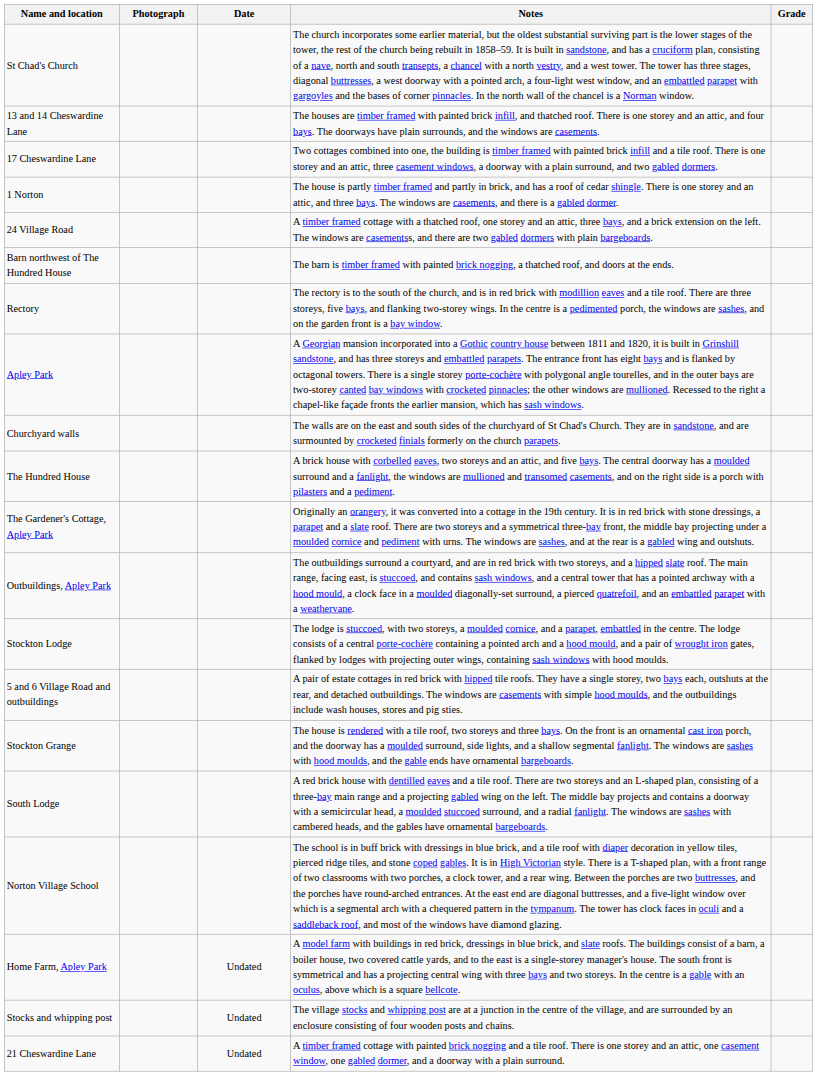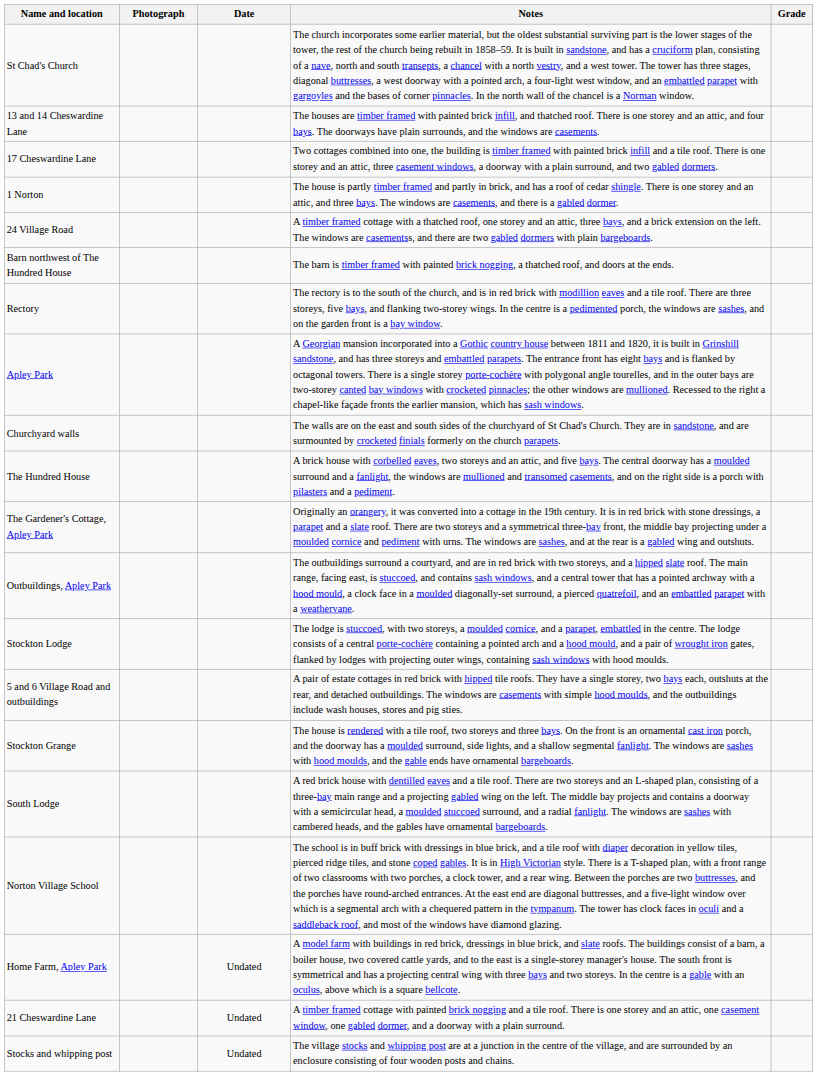 <table class="wikitable sortable plainrowheaders" style="width:100%; border:0; text-align:left; line-height:150%;">
 <tr>
 <th scope="col"  style="width:150px">Name and location</th>
 <th scope="col"  style="width:100px" class="unsortable">Photograph</th>
 <th scope="col"  style="width:120px">Date</th>
 <th scope="col"  style="width:650px" class="unsortable">Notes</th>
 <th scope="col"  style="width:50px">Grade</th>
 </tr>
 <tr>
 <td>St Chad's Church<br><small></small></td>
 <td></td>
 <td align="center"></td>
 <td>The church incorporates some earlier material, but the oldest substantial surviving part is the lower stages of the tower, the rest of the church being rebuilt in 1858–59.  It is built in <a href='#'>sandstone</a>, and has a <a href='#'>cruciform</a> plan, consisting of a <a href='#'>nave</a>, north and south <a href='#'>transepts</a>, a <a href='#'>chancel</a> with a north <a href='#'>vestry</a>, and a west tower.  The tower has three stages, diagonal <a href='#'>buttresses</a>, a west doorway with a pointed arch, a four-light west window, and an <a href='#'>embattled</a> <a href='#'>parapet</a> with <a href='#'>gargoyles</a> and the bases of corner <a href='#'>pinnacles</a>.  In the north wall of the chancel is a <a href='#'>Norman</a> window.</td>
 <td align="center" ></td>
 </tr>
 <tr>
 <td>13 and 14 Cheswardine Lane<br><small></small></td>
 <td></td>
 <td align="center"></td>
 <td>The houses are <a href='#'>timber framed</a> with painted brick <a href='#'>infill</a>, and thatched roof.  There is one storey and an attic, and four <a href='#'>bays</a>.  The doorways have plain surrounds, and the windows are <a href='#'>casements</a>.</td>
 <td align="center" ></td>
 </tr>
 <tr>
 <td>17 Cheswardine Lane<br><small></small></td>
 <td></td>
 <td align="center"></td>
 <td>Two cottages combined into one, the building is <a href='#'>timber framed</a> with painted brick <a href='#'>infill</a> and a tile roof.  There is one storey and an attic, three <a href='#'>casement windows</a>, a doorway with a plain surround, and two <a href='#'>gabled</a> <a href='#'>dormers</a>.</td>
 <td align="center" ></td>
 </tr>
 <tr>
 <td>1 Norton<br><small></small></td>
 <td></td>
 <td align="center"></td>
 <td>The house is partly <a href='#'>timber framed</a> and partly in brick, and has a roof of cedar <a href='#'>shingle</a>.  There is one storey and an attic, and three <a href='#'>bays</a>.  The windows are <a href='#'>casements</a>, and there is a <a href='#'>gabled</a> <a href='#'>dormer</a>.</td>
 <td align="center" ></td>
 </tr>
 <tr>
 <td>24 Village Road<br><small></small></td>
 <td></td>
 <td align="center"></td>
 <td>A <a href='#'>timber framed</a> cottage with a thatched roof, one storey and an attic, three <a href='#'>bays</a>, and a brick extension on the left.  The windows are <a href='#'>casements</a>s, and there are two <a href='#'>gabled</a> <a href='#'>dormers</a> with plain <a href='#'>bargeboards</a>.</td>
 <td align="center" ></td>
 </tr>
 <tr>
 <td>Barn northwest of The Hundred House<br><small></small></td>
 <td></td>
 <td align="center"></td>
 <td>The barn is <a href='#'>timber framed</a> with painted <a href='#'>brick nogging</a>, a thatched roof, and doors at the ends.</td>
 <td align="center" ></td>
 </tr>
 <tr>
 <td>Rectory<br><small></small></td>
 <td></td>
 <td align="center"></td>
 <td>The rectory is to the south of the church, and is in red brick with <a href='#'>modillion</a> <a href='#'>eaves</a> and a tile roof.  There are three storeys, five <a href='#'>bays</a>, and flanking two-storey wings.  In the centre is a <a href='#'>pedimented</a> porch, the windows are <a href='#'>sashes</a>, and on the garden front is a <a href='#'>bay window</a>.</td>
 <td align="center" ></td>
 </tr>
 <tr>
 <td><a href='#'>Apley Park</a><br><small></small></td>
 <td></td>
 <td align="center"></td>
 <td>A <a href='#'>Georgian</a> mansion incorporated into a <a href='#'>Gothic</a> <a href='#'>country house</a> between 1811 and 1820, it is built in <a href='#'>Grinshill</a> <a href='#'>sandstone</a>, and has three storeys and <a href='#'>embattled</a> <a href='#'>parapets</a>.  The entrance front has eight <a href='#'>bays</a> and is flanked by octagonal towers.  There is a single storey <a href='#'>porte-cochère</a> with polygonal angle tourelles, and in the outer bays are two-storey <a href='#'>canted</a> <a href='#'>bay windows</a> with <a href='#'>crocketed</a> <a href='#'>pinnacles</a>; the other windows are <a href='#'>mullioned</a>.  Recessed to the right a chapel-like façade fronts the earlier mansion, which has <a href='#'>sash windows</a>.</td>
 <td align="center" ></td>
 </tr>
 <tr>
 <td>Churchyard walls<br><small></small></td>
 <td></td>
 <td align="center"></td>
 <td>The walls are on the east and south sides of the churchyard of St Chad's Church.  They are in <a href='#'>sandstone</a>, and are surmounted by <a href='#'>crocketed</a> <a href='#'>finials</a> formerly on the church <a href='#'>parapets</a>.</td>
 <td align="center" ></td>
 </tr>
 <tr>
 <td>The Hundred House<br><small></small></td>
 <td></td>
 <td align="center"></td>
 <td>A brick house with <a href='#'>corbelled</a> <a href='#'>eaves</a>, two storeys and an attic, and five <a href='#'>bays</a>.  The central doorway has a <a href='#'>moulded</a> surround and a <a href='#'>fanlight</a>, the windows are <a href='#'>mullioned</a> and <a href='#'>transomed</a> <a href='#'>casements</a>, and on the right side is a porch with <a href='#'>pilasters</a> and a <a href='#'>pediment</a>.</td>
 <td align="center" ></td>
 </tr>
 <tr>
 <td>The Gardener's Cottage, <a href='#'>Apley Park</a><br><small></small></td>
 <td></td>
 <td align="center"></td>
 <td>Originally an <a href='#'>orangery</a>, it was converted into a cottage in the 19th century.  It is in red brick with stone dressings, a <a href='#'>parapet</a> and a <a href='#'>slate</a> roof.  There are two storeys and a symmetrical three-<a href='#'>bay</a> front, the middle bay projecting under a <a href='#'>moulded</a> <a href='#'>cornice</a> and <a href='#'>pediment</a> with urns.  The windows are <a href='#'>sashes</a>, and at the rear is a <a href='#'>gabled</a> wing and outshuts.</td>
 <td align="center" ></td>
 </tr>
 <tr>
 <td>Outbuildings, <a href='#'>Apley Park</a><br><small></small></td>
 <td></td>
 <td align="center"></td>
 <td>The outbuildings surround a courtyard, and are in red brick with two storeys, and a <a href='#'>hipped</a> <a href='#'>slate</a> roof.  The main range, facing east, is <a href='#'>stuccoed</a>, and contains <a href='#'>sash windows</a>, and a central tower that has a pointed archway with a <a href='#'>hood mould</a>, a clock face in a <a href='#'>moulded</a> diagonally-set surround, a pierced <a href='#'>quatrefoil</a>, and an <a href='#'>embattled</a> <a href='#'>parapet</a> with a <a href='#'>weathervane</a>.</td>
 <td align="center" ></td>
 </tr>
 <tr>
 <td>Stockton Lodge<br><small></small></td>
 <td></td>
 <td align="center"></td>
 <td>The lodge is <a href='#'>stuccoed</a>, with two storeys, a <a href='#'>moulded</a> <a href='#'>cornice</a>, and a <a href='#'>parapet</a>, <a href='#'>embattled</a> in the centre.  The lodge consists of a central <a href='#'>porte-cochère</a> containing a pointed arch and a <a href='#'>hood mould</a>, and a pair of <a href='#'>wrought iron</a> gates, flanked by lodges with projecting outer wings, containing <a href='#'>sash windows</a> with hood moulds.</td>
 <td align="center" ></td>
 </tr>
 <tr>
 <td>5 and 6 Village Road and outbuildings<br><small></small></td>
 <td></td>
 <td align="center"></td>
 <td>A pair of estate cottages in red brick with <a href='#'>hipped</a> tile roofs.  They have a single storey, two <a href='#'>bays</a> each, outshuts at the rear, and detached outbuildings.  The windows are <a href='#'>casements</a> with simple <a href='#'>hood moulds</a>, and the outbuildings include wash houses, stores and pig sties.</td>
 <td align="center" ></td>
 </tr>
 <tr>
 <td>Stockton Grange<br><small></small></td>
 <td></td>
 <td align="center"></td>
 <td>The house is <a href='#'>rendered</a> with a tile roof, two storeys and three <a href='#'>bays</a>.  On the front is an ornamental <a href='#'>cast iron</a> porch, and the doorway has a <a href='#'>moulded</a> surround, side lights, and a shallow segmental <a href='#'>fanlight</a>.  The windows are <a href='#'>sashes</a> with <a href='#'>hood moulds</a>, and the <a href='#'>gable</a> ends have ornamental <a href='#'>bargeboards</a>.</td>
 <td align="center" ></td>
 </tr>
 <tr>
 <td>South Lodge<br><small></small></td>
 <td></td>
 <td align="center"></td>
 <td>A red brick house with <a href='#'>dentilled</a> <a href='#'>eaves</a> and a tile roof.  There are two storeys and an L-shaped plan, consisting of a three-<a href='#'>bay</a> main range and a projecting <a href='#'>gabled</a> wing on the left.  The middle bay projects and contains a doorway with a semicircular head, a <a href='#'>moulded</a> <a href='#'>stuccoed</a> surround, and a radial <a href='#'>fanlight</a>.  The windows are <a href='#'>sashes</a> with cambered heads, and the gables have ornamental <a href='#'>bargeboards</a>.</td>
 <td align="center" ></td>
 </tr>
 <tr>
 <td>Norton Village School<br><small></small></td>
 <td></td>
 <td align="center"></td>
 <td>The school is in buff brick with dressings in blue brick, and a tile roof with <a href='#'>diaper</a> decoration in yellow tiles, pierced ridge tiles, and stone <a href='#'>coped</a> <a href='#'>gables</a>.  It is in <a href='#'>High Victorian</a> style.  There is a T-shaped plan, with a front range of two classrooms with two porches, a clock tower, and a rear wing.  Between the porches are two <a href='#'>buttresses</a>, and the porches have round-arched entrances.  At the east end are diagonal buttresses, and a five-light window over which is a segmental arch with a chequered pattern in the <a href='#'>tympanum</a>.  The tower has clock faces in <a href='#'>oculi</a> and a <a href='#'>saddleback roof</a>, and most of the windows have diamond glazing.</td>
 <td align="center" ></td>
 </tr>
 <tr>
 <td>Home Farm, <a href='#'>Apley Park</a><br><small></small></td>
 <td></td>
 <td align="center">Undated</td>
 <td>A <a href='#'>model farm</a> with buildings in red brick, dressings in blue brick, and <a href='#'>slate</a> roofs.  The buildings consist of a barn, a boiler house, two covered cattle yards, and to the east is a single-storey manager's house.  The south front is symmetrical and has a projecting central wing with three <a href='#'>bays</a> and two storeys.  In the centre is a <a href='#'>gable</a> with an <a href='#'>oculus</a>, above which is a square <a href='#'>bellcote</a>.</td>
 <td align="center" ></td>
 </tr>
 <tr>
+<td>21 Cheswardine Lane<br><small></small></td>
+<td></td>
+<td align="center">Undated</td>
+<td>A <a href='#'>timber framed</a> cottage with painted <a href='#'>brick nogging</a> and a tile roof.  There is one storey and an attic, one <a href='#'>casement window</a>, one <a href='#'>gabled</a> <a href='#'>dormer</a>, and a doorway with a plain surround.</td>
+<td align="center" ></td>
+</tr>
+<tr>
 <td>Stocks and whipping post<br><small></small></td>
 <td></td>
 <td align="center">Undated</td>
 <td>The village <a href='#'>stocks</a> and <a href='#'>whipping post</a> are at a junction in the centre of the village, and are surrounded by an enclosure consisting of four wooden posts and chains.</td>
 <td align="center" ></td>
 </tr>
 <tr>
-<td>21 Cheswardine Lane<br><small></small></td>
-<td></td>
-<td align="center">Undated</td>
-<td>A <a href='#'>timber framed</a> cottage with painted <a href='#'>brick nogging</a> and a tile roof.  There is one storey and an attic, one <a href='#'>casement window</a>, one <a href='#'>gabled</a> <a href='#'>dormer</a>, and a doorway with a plain surround.</td>
-<td align="center" ></td>
-</tr>
-<tr>
 </tr>
 </table>
